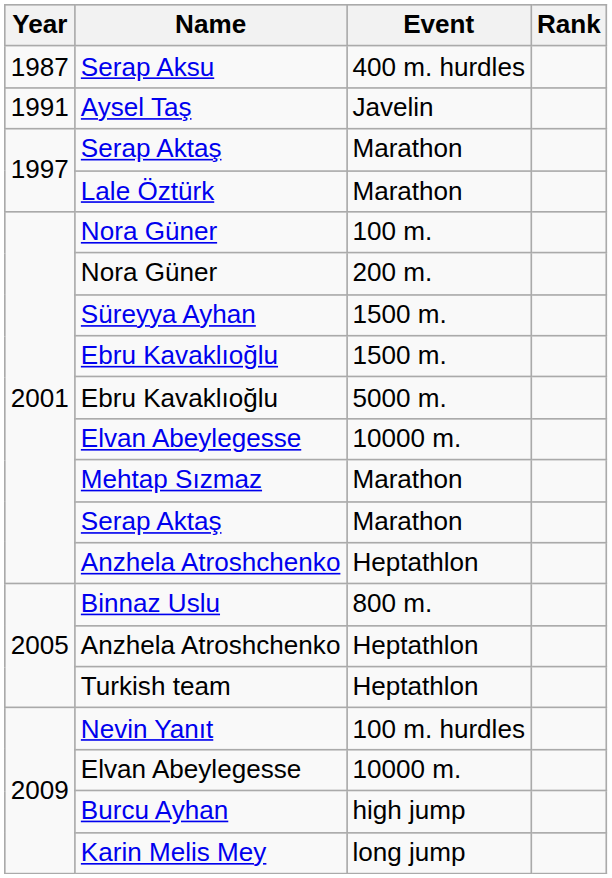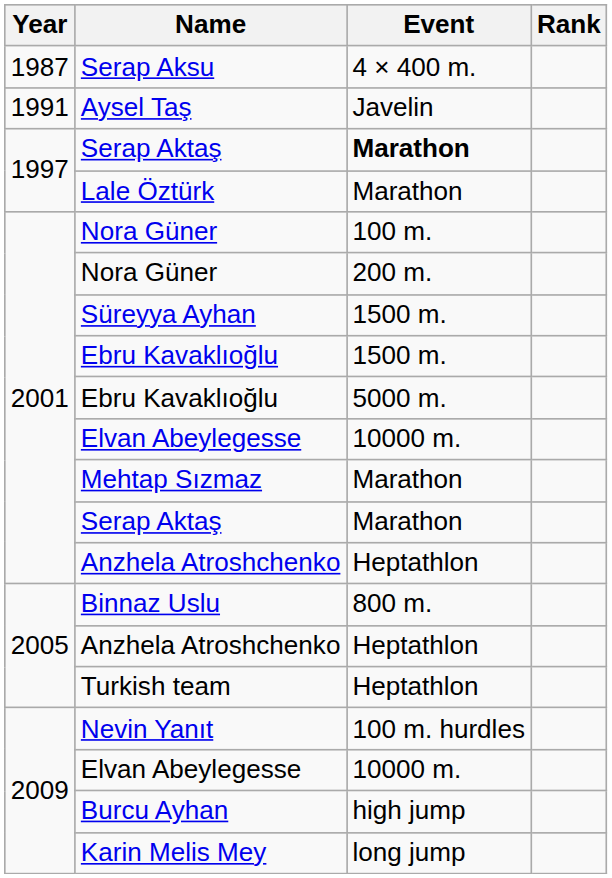 <table class="sortable wikitable">
 <tr>
 <th>Year</th>
 <th>Name</th>
 <th>Event</th>
 <th>Rank</th>
 </tr>
 <tr>
 <td>1987</td>
 <td><a href='#'>Serap Aksu</a></td>
-<td>400 m. hurdles</td>
+<td>4 × 400 m.</td>
 <td></td>
 </tr>
 <tr>
 <td>1991</td>
 <td><a href='#'>Aysel Taş</a></td>
 <td>Javelin</td>
 <td></td>
 </tr>
 <tr>
 <td rowspan="2" style="text-align:left;">1997</td>
 <td><a href='#'>Serap Aktaş</a></td>
-<td>Marathon</td>
+<td><strong>Marathon</strong></td>
 <td></td>
 </tr>
 <tr>
 <td><a href='#'>Lale Öztürk</a></td>
 <td>Marathon</td>
 <td></td>
 </tr>
 <tr>
 <td rowspan="9" style="text-align:left;">2001</td>
 <td><a href='#'>Nora Güner</a></td>
 <td>100 m.</td>
 <td></td>
 </tr>
 <tr>
 <td>Nora Güner</td>
 <td>200 m.</td>
 <td></td>
 </tr>
 <tr>
 <td><a href='#'>Süreyya Ayhan</a></td>
 <td>1500 m.</td>
 <td></td>
 </tr>
 <tr>
 <td><a href='#'>Ebru Kavaklıoğlu</a></td>
 <td>1500 m.</td>
 <td></td>
 </tr>
 <tr>
 <td>Ebru Kavaklıoğlu</td>
 <td>5000 m.</td>
 <td></td>
 </tr>
 <tr>
 <td><a href='#'>Elvan Abeylegesse</a></td>
 <td>10000 m.</td>
 <td></td>
 </tr>
 <tr>
 <td><a href='#'>Mehtap Sızmaz</a></td>
 <td>Marathon</td>
 <td></td>
 </tr>
 <tr>
 <td><a href='#'>Serap Aktaş</a></td>
 <td>Marathon</td>
 <td></td>
 </tr>
 <tr>
 <td><a href='#'>Anzhela Atroshchenko</a></td>
 <td>Heptathlon</td>
 <td></td>
 </tr>
 <tr>
 <td rowspan="3" style="text-align:left;">2005</td>
 <td><a href='#'>Binnaz Uslu</a></td>
 <td>800 m.</td>
 <td></td>
 </tr>
 <tr>
 <td>Anzhela Atroshchenko</td>
 <td>Heptathlon</td>
 <td></td>
 </tr>
 <tr>
 <td>Turkish team</td>
 <td>Heptathlon</td>
 <td></td>
 </tr>
 <tr>
 <td rowspan="4" style="text-align:left;">2009</td>
 <td><a href='#'>Nevin Yanıt</a></td>
 <td>100 m. hurdles</td>
 <td></td>
 </tr>
 <tr>
 <td>Elvan Abeylegesse</td>
 <td>10000 m.</td>
 <td></td>
 </tr>
 <tr>
 <td><a href='#'>Burcu Ayhan</a></td>
 <td>high jump</td>
 <td></td>
 </tr>
 <tr>
 <td><a href='#'>Karin Melis Mey</a></td>
 <td>long jump</td>
 <td></td>
 </tr>
 </table>
